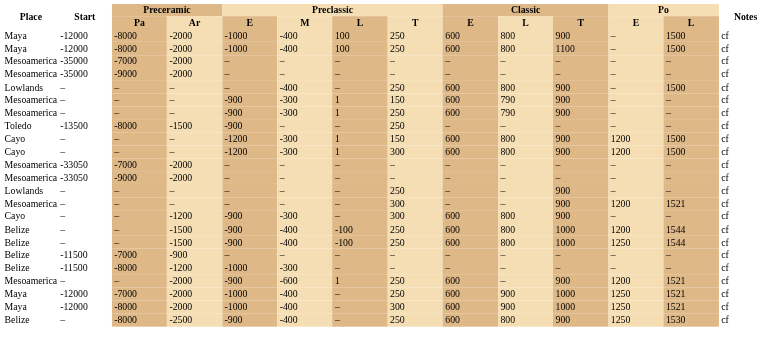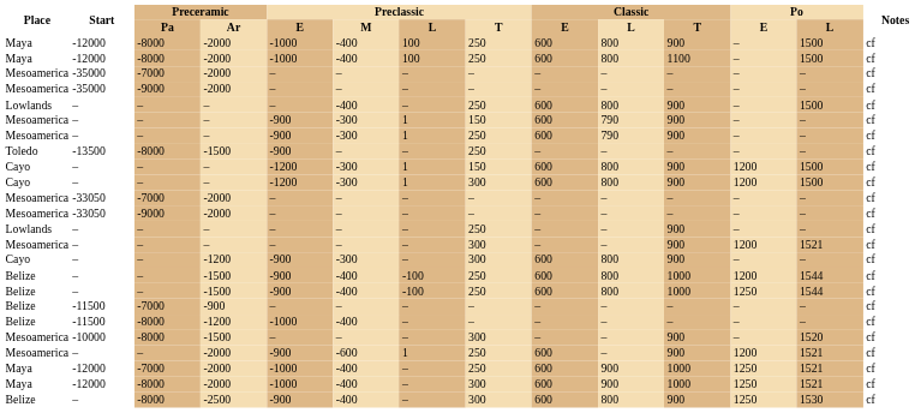 <table class="sortable static-row-numbers" style="border-collapse: collapse;">
 <tr>
 <th rowspan=2 scope="col" style="width: 7%;">Place</th>
 <th rowspan=2 style="padding: 0.1em 0.25em;" scope="col" style="width: 7%;">Start</th>
 <th colspan=2 class=unsortable style="background-color:burlywood">Preceramic</th>
 <th colspan=4 class=unsortable style="background-color:wheat">Preclassic</th>
 <th colspan=3 class=unsortable style="background-color:burlywood">Classic</th>
 <th colspan=2 class=unsortable style="background-color:wheat">Po</th>
 <th rowspan=2 class=unsortable scope="col" style="padding: 0.1em 0.25em; width: 7%;">Notes</th>
 </tr>
 <tr>
 <th scope="col" style="background-color:burlywood;padding: 0.1em 0.25em;width: 7.18%;">Pa</th>
 <th scope="col" style="background-color:wheat;padding: 0.1em 0.25em;width: 7.18%;">Ar</th>
 <th scope="col" style="background-color:burlywood;padding: 0.1em 0.25em;width: 7.18%;">E</th>
 <th scope="col" style="background-color:wheat;padding: 0.1em 0.25em;width: 7.18%;">M</th>
 <th scope="col" style="background-color:burlywood;padding: 0.1em 0.25em;width: 7.18%;">L</th>
 <th scope="col" style="background-color:wheat;padding: 0.1em 0.25em;width: 7.18%;">T</th>
 <th scope="col" style="background-color:burlywood;padding: 0.1em 0.25em;width: 7.18%;">E</th>
 <th scope="col" style="background-color:wheat;padding: 0.1em 0.25em;width: 7.18%;">L</th>
 <th scope="col" style="background-color:burlywood;padding: 0.1em 0.25em;width: 7.18%;">T</th>
 <th scope="col" style="background-color:wheat;padding: 0.1em 0.25em;width: 7.18%;">E</th>
 <th scope="col" style="background-color:burlywood;padding: 0.1em 0.25em;width: 7.18%;">L</th>
 </tr>
 <tr>
 <td>Maya</td>
 <td style="padding: 0.1em 0.25em">-12000</td>
 <td style="background-color:burlywood;padding: 0.1em 0.25em;">-8000</td>
 <td style="background-color:wheat;padding: 0.1em 0.25em;">-2000</td>
 <td style="background-color:burlywood;padding: 0.1em 0.25em;">-1000</td>
 <td style="background-color:wheat;padding: 0.1em 0.25em;">-400</td>
 <td style="background-color:burlywood;padding: 0.1em 0.25em;">100</td>
 <td style="background-color:wheat;padding: 0.1em 0.25em;">250</td>
 <td style="background-color:burlywood;padding: 0.1em 0.25em;">600</td>
 <td style="background-color:wheat;padding: 0.1em 0.25em;">800</td>
 <td style="background-color:burlywood;padding: 0.1em 0.25em;">900</td>
 <td style="background-color:wheat;padding: 0.1em 0.25em;">–</td>
 <td style="background-color:burlywood;padding: 0.1em 0.25em;">1500</td>
 <td style="padding: 0.1em 0.25em;">cf</td>
 </tr>
 <tr>
 <td>Maya</td>
 <td style="padding: 0.1em 0.25em">-12000</td>
 <td style="background-color:burlywood;padding: 0.1em 0.25em;">-8000</td>
 <td style="background-color:wheat;padding: 0.1em 0.25em;">-2000</td>
 <td style="background-color:burlywood;padding: 0.1em 0.25em;">-1000</td>
 <td style="background-color:wheat;padding: 0.1em 0.25em;">-400</td>
 <td style="background-color:burlywood;padding: 0.1em 0.25em;">100</td>
 <td style="background-color:wheat;padding: 0.1em 0.25em;">250</td>
 <td style="background-color:burlywood;padding: 0.1em 0.25em;">600</td>
 <td style="background-color:wheat;padding: 0.1em 0.25em;">800</td>
 <td style="background-color:burlywood;padding: 0.1em 0.25em;">1100</td>
 <td style="background-color:wheat;padding: 0.1em 0.25em;">–</td>
 <td style="background-color:burlywood;padding: 0.1em 0.25em;">1500</td>
 <td style="padding: 0.1em 0.25em;">cf</td>
 </tr>
 <tr>
 <td>Mesoamerica</td>
 <td style="padding: 0.1em 0.25em">-35000</td>
 <td style="background-color:burlywood;padding: 0.1em 0.25em;">-7000</td>
 <td style="background-color:wheat;padding: 0.1em 0.25em;">-2000</td>
 <td style="background-color:burlywood;padding: 0.1em 0.25em;">–</td>
 <td style="background-color:wheat;padding: 0.1em 0.25em;">–</td>
 <td style="background-color:burlywood;padding: 0.1em 0.25em;">–</td>
 <td style="background-color:wheat;padding: 0.1em 0.25em;">–</td>
 <td style="background-color:burlywood;padding: 0.1em 0.25em;">–</td>
 <td style="background-color:wheat;padding: 0.1em 0.25em;">–</td>
 <td style="background-color:burlywood;padding: 0.1em 0.25em;">–</td>
 <td style="background-color:wheat;padding: 0.1em 0.25em;">–</td>
 <td style="background-color:burlywood;padding: 0.1em 0.25em;">–</td>
 <td style="padding: 0.1em 0.25em;">cf</td>
 </tr>
 <tr>
 <td>Mesoamerica</td>
 <td style="padding: 0.1em 0.25em">-35000</td>
 <td style="background-color:burlywood;padding: 0.1em 0.25em;">-9000</td>
 <td style="background-color:wheat;padding: 0.1em 0.25em;">-2000</td>
 <td style="background-color:burlywood;padding: 0.1em 0.25em;">–</td>
 <td style="background-color:wheat;padding: 0.1em 0.25em;">–</td>
 <td style="background-color:burlywood;padding: 0.1em 0.25em;">–</td>
 <td style="background-color:wheat;padding: 0.1em 0.25em;">–</td>
 <td style="background-color:burlywood;padding: 0.1em 0.25em;">–</td>
 <td style="background-color:wheat;padding: 0.1em 0.25em;">–</td>
 <td style="background-color:burlywood;padding: 0.1em 0.25em;">–</td>
 <td style="background-color:wheat;padding: 0.1em 0.25em;">–</td>
 <td style="background-color:burlywood;padding: 0.1em 0.25em;">–</td>
 <td style="padding: 0.1em 0.25em;">cf</td>
 </tr>
 <tr>
 <td>Lowlands</td>
 <td style="padding: 0.1em 0.25em">–</td>
 <td style="background-color:burlywood;padding: 0.1em 0.25em;">–</td>
 <td style="background-color:wheat;padding: 0.1em 0.25em;">–</td>
 <td style="background-color:burlywood;padding: 0.1em 0.25em;">–</td>
 <td style="background-color:wheat;padding: 0.1em 0.25em;">-400</td>
 <td style="background-color:burlywood;padding: 0.1em 0.25em;">–</td>
 <td style="background-color:wheat;padding: 0.1em 0.25em;">250</td>
 <td style="background-color:burlywood;padding: 0.1em 0.25em;">600</td>
 <td style="background-color:wheat;padding: 0.1em 0.25em;">800</td>
 <td style="background-color:burlywood;padding: 0.1em 0.25em;">900</td>
 <td style="background-color:wheat;padding: 0.1em 0.25em;">–</td>
 <td style="background-color:burlywood;padding: 0.1em 0.25em;">1500</td>
 <td style="padding: 0.1em 0.25em;">cf</td>
 </tr>
 <tr>
 <td>Mesoamerica</td>
 <td style="padding: 0.1em 0.25em">–</td>
 <td style="background-color:burlywood;padding: 0.1em 0.25em;">–</td>
 <td style="background-color:wheat;padding: 0.1em 0.25em;">–</td>
 <td style="background-color:burlywood;padding: 0.1em 0.25em;">-900</td>
 <td style="background-color:wheat;padding: 0.1em 0.25em;">-300</td>
 <td style="background-color:burlywood;padding: 0.1em 0.25em;">1</td>
 <td style="background-color:wheat;padding: 0.1em 0.25em;">150</td>
 <td style="background-color:burlywood;padding: 0.1em 0.25em;">600</td>
 <td style="background-color:wheat;padding: 0.1em 0.25em;">790</td>
 <td style="background-color:burlywood;padding: 0.1em 0.25em;">900</td>
 <td style="background-color:wheat;padding: 0.1em 0.25em;">–</td>
 <td style="background-color:burlywood;padding: 0.1em 0.25em;">–</td>
 <td style="padding: 0.1em 0.25em;">cf</td>
 </tr>
 <tr>
 <td>Mesoamerica</td>
 <td style="padding: 0.1em 0.25em">–</td>
 <td style="background-color:burlywood;padding: 0.1em 0.25em;">–</td>
 <td style="background-color:wheat;padding: 0.1em 0.25em;">–</td>
 <td style="background-color:burlywood;padding: 0.1em 0.25em;">-900</td>
 <td style="background-color:wheat;padding: 0.1em 0.25em;">-300</td>
 <td style="background-color:burlywood;padding: 0.1em 0.25em;">1</td>
 <td style="background-color:wheat;padding: 0.1em 0.25em;">250</td>
 <td style="background-color:burlywood;padding: 0.1em 0.25em;">600</td>
 <td style="background-color:wheat;padding: 0.1em 0.25em;">790</td>
 <td style="background-color:burlywood;padding: 0.1em 0.25em;">900</td>
 <td style="background-color:wheat;padding: 0.1em 0.25em;">–</td>
 <td style="background-color:burlywood;padding: 0.1em 0.25em;">–</td>
 <td style="padding: 0.1em 0.25em;">cf</td>
 </tr>
 <tr>
 <td>Toledo</td>
 <td style="padding: 0.1em 0.25em">-13500</td>
 <td style="background-color:burlywood;padding: 0.1em 0.25em;">-8000</td>
 <td style="background-color:wheat;padding: 0.1em 0.25em;">-1500</td>
 <td style="background-color:burlywood;padding: 0.1em 0.25em;">-900</td>
 <td style="background-color:wheat;padding: 0.1em 0.25em;">–</td>
 <td style="background-color:burlywood;padding: 0.1em 0.25em;">–</td>
 <td style="background-color:wheat;padding: 0.1em 0.25em;">250</td>
 <td style="background-color:burlywood;padding: 0.1em 0.25em;">–</td>
 <td style="background-color:wheat;padding: 0.1em 0.25em;">–</td>
 <td style="background-color:burlywood;padding: 0.1em 0.25em;">–</td>
 <td style="background-color:wheat;padding: 0.1em 0.25em;">–</td>
 <td style="background-color:burlywood;padding: 0.1em 0.25em;">–</td>
 <td style="padding: 0.1em 0.25em;">cf</td>
 </tr>
 <tr>
 <td>Cayo</td>
 <td style="padding: 0.1em 0.25em">–</td>
 <td style="background-color:burlywood;padding: 0.1em 0.25em;">–</td>
 <td style="background-color:wheat;padding: 0.1em 0.25em;">–</td>
 <td style="background-color:burlywood;padding: 0.1em 0.25em;">-1200</td>
 <td style="background-color:wheat;padding: 0.1em 0.25em;">-300</td>
 <td style="background-color:burlywood;padding: 0.1em 0.25em;">1</td>
 <td style="background-color:wheat;padding: 0.1em 0.25em;">150</td>
 <td style="background-color:burlywood;padding: 0.1em 0.25em;">600</td>
 <td style="background-color:wheat;padding: 0.1em 0.25em;">800</td>
 <td style="background-color:burlywood;padding: 0.1em 0.25em;">900</td>
 <td style="background-color:wheat;padding: 0.1em 0.25em;">1200</td>
 <td style="background-color:burlywood;padding: 0.1em 0.25em;">1500</td>
 <td style="padding: 0.1em 0.25em;">cf</td>
 </tr>
 <tr>
 <td>Cayo</td>
 <td style="padding: 0.1em 0.25em">–</td>
 <td style="background-color:burlywood;padding: 0.1em 0.25em;">–</td>
 <td style="background-color:wheat;padding: 0.1em 0.25em;">–</td>
 <td style="background-color:burlywood;padding: 0.1em 0.25em;">-1200</td>
 <td style="background-color:wheat;padding: 0.1em 0.25em;">-300</td>
 <td style="background-color:burlywood;padding: 0.1em 0.25em;">1</td>
 <td style="background-color:wheat;padding: 0.1em 0.25em;">300</td>
 <td style="background-color:burlywood;padding: 0.1em 0.25em;">600</td>
 <td style="background-color:wheat;padding: 0.1em 0.25em;">800</td>
 <td style="background-color:burlywood;padding: 0.1em 0.25em;">900</td>
 <td style="background-color:wheat;padding: 0.1em 0.25em;">1200</td>
 <td style="background-color:burlywood;padding: 0.1em 0.25em;">1500</td>
 <td style="padding: 0.1em 0.25em;">cf</td>
 </tr>
 <tr>
 <td>Mesoamerica</td>
 <td style="padding: 0.1em 0.25em">-33050</td>
 <td style="background-color:burlywood;padding: 0.1em 0.25em;">-7000</td>
 <td style="background-color:wheat;padding: 0.1em 0.25em;">-2000</td>
 <td style="background-color:burlywood;padding: 0.1em 0.25em;">–</td>
 <td style="background-color:wheat;padding: 0.1em 0.25em;">–</td>
 <td style="background-color:burlywood;padding: 0.1em 0.25em;">–</td>
 <td style="background-color:wheat;padding: 0.1em 0.25em;">–</td>
 <td style="background-color:burlywood;padding: 0.1em 0.25em;">–</td>
 <td style="background-color:wheat;padding: 0.1em 0.25em;">–</td>
 <td style="background-color:burlywood;padding: 0.1em 0.25em;">–</td>
 <td style="background-color:wheat;padding: 0.1em 0.25em;">–</td>
 <td style="background-color:burlywood;padding: 0.1em 0.25em;">–</td>
 <td style="padding: 0.1em 0.25em;">cf</td>
 </tr>
 <tr>
 <td>Mesoamerica</td>
 <td style="padding: 0.1em 0.25em">-33050</td>
 <td style="background-color:burlywood;padding: 0.1em 0.25em;">-9000</td>
 <td style="background-color:wheat;padding: 0.1em 0.25em;">-2000</td>
 <td style="background-color:burlywood;padding: 0.1em 0.25em;">–</td>
 <td style="background-color:wheat;padding: 0.1em 0.25em;">–</td>
 <td style="background-color:burlywood;padding: 0.1em 0.25em;">–</td>
 <td style="background-color:wheat;padding: 0.1em 0.25em;">–</td>
 <td style="background-color:burlywood;padding: 0.1em 0.25em;">–</td>
 <td style="background-color:wheat;padding: 0.1em 0.25em;">–</td>
 <td style="background-color:burlywood;padding: 0.1em 0.25em;">–</td>
 <td style="background-color:wheat;padding: 0.1em 0.25em;">–</td>
 <td style="background-color:burlywood;padding: 0.1em 0.25em;">–</td>
 <td style="padding: 0.1em 0.25em;">cf</td>
 </tr>
 <tr>
 <td>Lowlands</td>
 <td style="padding: 0.1em 0.25em">–</td>
 <td style="background-color:burlywood;padding: 0.1em 0.25em;">–</td>
 <td style="background-color:wheat;padding: 0.1em 0.25em;">–</td>
 <td style="background-color:burlywood;padding: 0.1em 0.25em;">–</td>
 <td style="background-color:wheat;padding: 0.1em 0.25em;">–</td>
 <td style="background-color:burlywood;padding: 0.1em 0.25em;">–</td>
 <td style="background-color:wheat;padding: 0.1em 0.25em;">250</td>
 <td style="background-color:burlywood;padding: 0.1em 0.25em;">–</td>
 <td style="background-color:wheat;padding: 0.1em 0.25em;">–</td>
 <td style="background-color:burlywood;padding: 0.1em 0.25em;">900</td>
 <td style="background-color:wheat;padding: 0.1em 0.25em;">–</td>
 <td style="background-color:burlywood;padding: 0.1em 0.25em;">–</td>
 <td style="padding: 0.1em 0.25em;">cf</td>
 </tr>
 <tr>
 <td>Mesoamerica</td>
 <td style="padding: 0.1em 0.25em">–</td>
 <td style="background-color:burlywood;padding: 0.1em 0.25em;">–</td>
 <td style="background-color:wheat;padding: 0.1em 0.25em;">–</td>
 <td style="background-color:burlywood;padding: 0.1em 0.25em;">–</td>
 <td style="background-color:wheat;padding: 0.1em 0.25em;">–</td>
 <td style="background-color:burlywood;padding: 0.1em 0.25em;">–</td>
 <td style="background-color:wheat;padding: 0.1em 0.25em;">300</td>
 <td style="background-color:burlywood;padding: 0.1em 0.25em;">–</td>
 <td style="background-color:wheat;padding: 0.1em 0.25em;">–</td>
 <td style="background-color:burlywood;padding: 0.1em 0.25em;">900</td>
 <td style="background-color:wheat;padding: 0.1em 0.25em;">1200</td>
 <td style="background-color:burlywood;padding: 0.1em 0.25em;">1521</td>
 <td style="padding: 0.1em 0.25em;">cf</td>
 </tr>
 <tr>
 <td>Cayo</td>
 <td style="padding: 0.1em 0.25em">–</td>
 <td style="background-color:burlywood;padding: 0.1em 0.25em;">–</td>
 <td style="background-color:wheat;padding: 0.1em 0.25em;">-1200</td>
 <td style="background-color:burlywood;padding: 0.1em 0.25em;">-900</td>
 <td style="background-color:wheat;padding: 0.1em 0.25em;">-300</td>
 <td style="background-color:burlywood;padding: 0.1em 0.25em;">–</td>
 <td style="background-color:wheat;padding: 0.1em 0.25em;">300</td>
 <td style="background-color:burlywood;padding: 0.1em 0.25em;">600</td>
 <td style="background-color:wheat;padding: 0.1em 0.25em;">800</td>
 <td style="background-color:burlywood;padding: 0.1em 0.25em;">900</td>
 <td style="background-color:wheat;padding: 0.1em 0.25em;">–</td>
 <td style="background-color:burlywood;padding: 0.1em 0.25em;">–</td>
 <td style="padding: 0.1em 0.25em;">cf</td>
 </tr>
 <tr>
 <td>Belize</td>
 <td style="padding: 0.1em 0.25em">–</td>
 <td style="background-color:burlywood;padding: 0.1em 0.25em;">–</td>
 <td style="background-color:wheat;padding: 0.1em 0.25em;">-1500</td>
 <td style="background-color:burlywood;padding: 0.1em 0.25em;">-900</td>
 <td style="background-color:wheat;padding: 0.1em 0.25em;">-400</td>
 <td style="background-color:burlywood;padding: 0.1em 0.25em;">-100</td>
 <td style="background-color:wheat;padding: 0.1em 0.25em;">250</td>
 <td style="background-color:burlywood;padding: 0.1em 0.25em;">600</td>
 <td style="background-color:wheat;padding: 0.1em 0.25em;">800</td>
 <td style="background-color:burlywood;padding: 0.1em 0.25em;">1000</td>
 <td style="background-color:wheat;padding: 0.1em 0.25em;">1200</td>
 <td style="background-color:burlywood;padding: 0.1em 0.25em;">1544</td>
 <td style="padding: 0.1em 0.25em;">cf</td>
 </tr>
 <tr>
 <td>Belize</td>
 <td style="padding: 0.1em 0.25em">–</td>
 <td style="background-color:burlywood;padding: 0.1em 0.25em;">–</td>
 <td style="background-color:wheat;padding: 0.1em 0.25em;">-1500</td>
 <td style="background-color:burlywood;padding: 0.1em 0.25em;">-900</td>
 <td style="background-color:wheat;padding: 0.1em 0.25em;">-400</td>
 <td style="background-color:burlywood;padding: 0.1em 0.25em;">-100</td>
 <td style="background-color:wheat;padding: 0.1em 0.25em;">250</td>
 <td style="background-color:burlywood;padding: 0.1em 0.25em;">600</td>
 <td style="background-color:wheat;padding: 0.1em 0.25em;">800</td>
 <td style="background-color:burlywood;padding: 0.1em 0.25em;">1000</td>
 <td style="background-color:wheat;padding: 0.1em 0.25em;">1250</td>
 <td style="background-color:burlywood;padding: 0.1em 0.25em;">1544</td>
 <td style="padding: 0.1em 0.25em;">cf</td>
 </tr>
 <tr>
 <td>Belize</td>
 <td style="padding: 0.1em 0.25em">-11500</td>
 <td style="background-color:burlywood;padding: 0.1em 0.25em;">-7000</td>
 <td style="background-color:wheat;padding: 0.1em 0.25em;">-900</td>
 <td style="background-color:burlywood;padding: 0.1em 0.25em;">–</td>
 <td style="background-color:wheat;padding: 0.1em 0.25em;">–</td>
 <td style="background-color:burlywood;padding: 0.1em 0.25em;">–</td>
 <td style="background-color:wheat;padding: 0.1em 0.25em;">–</td>
 <td style="background-color:burlywood;padding: 0.1em 0.25em;">–</td>
 <td style="background-color:wheat;padding: 0.1em 0.25em;">–</td>
 <td style="background-color:burlywood;padding: 0.1em 0.25em;">–</td>
 <td style="background-color:wheat;padding: 0.1em 0.25em;">–</td>
 <td style="background-color:burlywood;padding: 0.1em 0.25em;">–</td>
 <td style="padding: 0.1em 0.25em;">cf</td>
 </tr>
 <tr>
 <td>Belize</td>
 <td style="padding: 0.1em 0.25em">-11500</td>
 <td style="background-color:burlywood;padding: 0.1em 0.25em;">-8000</td>
 <td style="background-color:wheat;padding: 0.1em 0.25em;">-1200</td>
 <td style="background-color:burlywood;padding: 0.1em 0.25em;">-1000</td>
-<td style="background-color:wheat;padding: 0.1em 0.25em;">-300</td>
+<td style="background-color:wheat;padding: 0.1em 0.25em;">-400</td>
 <td style="background-color:burlywood;padding: 0.1em 0.25em;">–</td>
 <td style="background-color:wheat;padding: 0.1em 0.25em;">–</td>
 <td style="background-color:burlywood;padding: 0.1em 0.25em;">–</td>
 <td style="background-color:wheat;padding: 0.1em 0.25em;">–</td>
 <td style="background-color:burlywood;padding: 0.1em 0.25em;">–</td>
 <td style="background-color:wheat;padding: 0.1em 0.25em;">–</td>
 <td style="background-color:burlywood;padding: 0.1em 0.25em;">–</td>
+<td style="padding: 0.1em 0.25em;">cf</td>
+</tr>
+<tr>
+<td>Mesoamerica</td>
+<td style="padding: 0.1em 0.25em">-10000</td>
+<td style="background-color:burlywood;padding: 0.1em 0.25em;">-8000</td>
+<td style="background-color:wheat;padding: 0.1em 0.25em;">-1500</td>
+<td style="background-color:burlywood;padding: 0.1em 0.25em;">–</td>
+<td style="background-color:wheat;padding: 0.1em 0.25em;">–</td>
+<td style="background-color:burlywood;padding: 0.1em 0.25em;">–</td>
+<td style="background-color:wheat;padding: 0.1em 0.25em;">300</td>
+<td style="background-color:burlywood;padding: 0.1em 0.25em;">–</td>
+<td style="background-color:wheat;padding: 0.1em 0.25em;">–</td>
+<td style="background-color:burlywood;padding: 0.1em 0.25em;">900</td>
+<td style="background-color:wheat;padding: 0.1em 0.25em;">–</td>
+<td style="background-color:burlywood;padding: 0.1em 0.25em;">1520</td>
 <td style="padding: 0.1em 0.25em;">cf</td>
 </tr>
 <tr>
 <td>Mesoamerica</td>
 <td style="padding: 0.1em 0.25em">–</td>
 <td style="background-color:burlywood;padding: 0.1em 0.25em;">–</td>
 <td style="background-color:wheat;padding: 0.1em 0.25em;">-2000</td>
 <td style="background-color:burlywood;padding: 0.1em 0.25em;">-900</td>
 <td style="background-color:wheat;padding: 0.1em 0.25em;">-600</td>
 <td style="background-color:burlywood;padding: 0.1em 0.25em;">1</td>
 <td style="background-color:wheat;padding: 0.1em 0.25em;">250</td>
 <td style="background-color:burlywood;padding: 0.1em 0.25em;">600</td>
 <td style="background-color:wheat;padding: 0.1em 0.25em;">–</td>
 <td style="background-color:burlywood;padding: 0.1em 0.25em;">900</td>
 <td style="background-color:wheat;padding: 0.1em 0.25em;">1200</td>
 <td style="background-color:burlywood;padding: 0.1em 0.25em;">1521</td>
 <td style="padding: 0.1em 0.25em;">cf</td>
 </tr>
 <tr>
 <td>Maya</td>
 <td style="padding: 0.1em 0.25em">-12000</td>
 <td style="background-color:burlywood;padding: 0.1em 0.25em;">-7000</td>
 <td style="background-color:wheat;padding: 0.1em 0.25em;">-2000</td>
 <td style="background-color:burlywood;padding: 0.1em 0.25em;">-1000</td>
 <td style="background-color:wheat;padding: 0.1em 0.25em;">-400</td>
 <td style="background-color:burlywood;padding: 0.1em 0.25em;">–</td>
 <td style="background-color:wheat;padding: 0.1em 0.25em;">250</td>
 <td style="background-color:burlywood;padding: 0.1em 0.25em;">600</td>
 <td style="background-color:wheat;padding: 0.1em 0.25em;">900</td>
 <td style="background-color:burlywood;padding: 0.1em 0.25em;">1000</td>
 <td style="background-color:wheat;padding: 0.1em 0.25em;">1250</td>
 <td style="background-color:burlywood;padding: 0.1em 0.25em;">1521</td>
 <td style="padding: 0.1em 0.25em;">cf</td>
 </tr>
 <tr>
 <td>Maya</td>
 <td style="padding: 0.1em 0.25em">-12000</td>
 <td style="background-color:burlywood;padding: 0.1em 0.25em;">-8000</td>
 <td style="background-color:wheat;padding: 0.1em 0.25em;">-2000</td>
 <td style="background-color:burlywood;padding: 0.1em 0.25em;">-1000</td>
 <td style="background-color:wheat;padding: 0.1em 0.25em;">-400</td>
 <td style="background-color:burlywood;padding: 0.1em 0.25em;">–</td>
 <td style="background-color:wheat;padding: 0.1em 0.25em;">300</td>
 <td style="background-color:burlywood;padding: 0.1em 0.25em;">600</td>
 <td style="background-color:wheat;padding: 0.1em 0.25em;">900</td>
 <td style="background-color:burlywood;padding: 0.1em 0.25em;">1000</td>
 <td style="background-color:wheat;padding: 0.1em 0.25em;">1250</td>
 <td style="background-color:burlywood;padding: 0.1em 0.25em;">1521</td>
 <td style="padding: 0.1em 0.25em;">cf</td>
 </tr>
 <tr>
 <td>Belize</td>
 <td style="padding: 0.1em 0.25em">–</td>
 <td style="background-color:burlywood;padding: 0.1em 0.25em;">-8000</td>
 <td style="background-color:wheat;padding: 0.1em 0.25em;">-2500</td>
 <td style="background-color:burlywood;padding: 0.1em 0.25em;">-900</td>
 <td style="background-color:wheat;padding: 0.1em 0.25em;">-400</td>
 <td style="background-color:burlywood;padding: 0.1em 0.25em;">–</td>
-<td style="background-color:wheat;padding: 0.1em 0.25em;">250</td>
+<td style="background-color:wheat;padding: 0.1em 0.25em;">300</td>
 <td style="background-color:burlywood;padding: 0.1em 0.25em;">600</td>
 <td style="background-color:wheat;padding: 0.1em 0.25em;">800</td>
 <td style="background-color:burlywood;padding: 0.1em 0.25em;">900</td>
 <td style="background-color:wheat;padding: 0.1em 0.25em;">1250</td>
 <td style="background-color:burlywood;padding: 0.1em 0.25em;">1530</td>
 <td style="padding: 0.1em 0.25em;">cf</td>
 </tr>
 </table>
